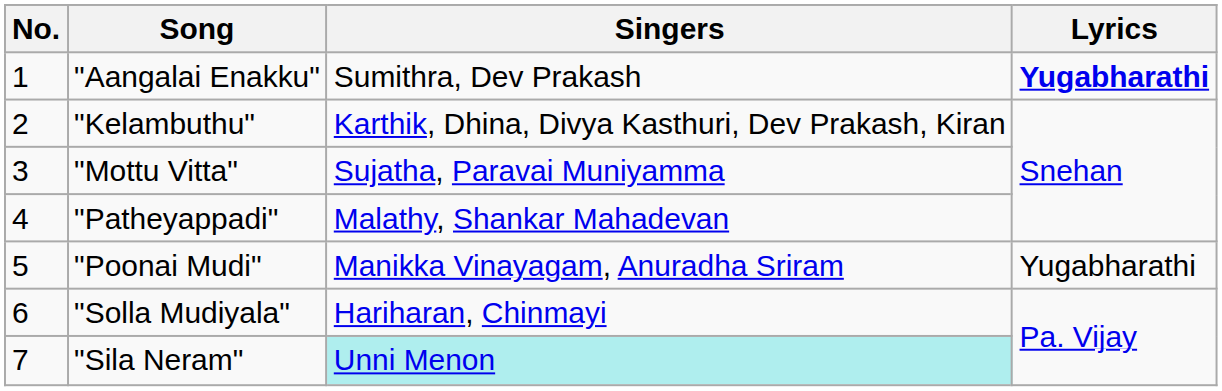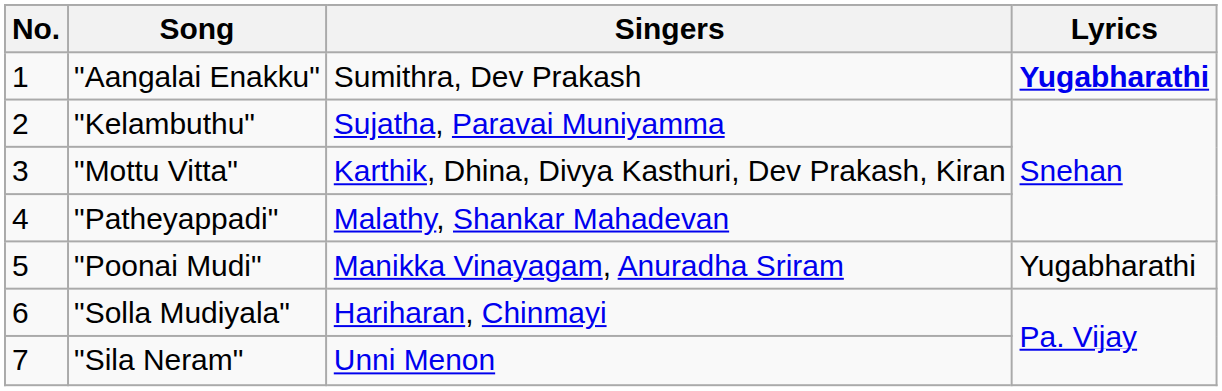 <table class="wikitable" style="font-size:95%;">
 <tr>
 <th>No.</th>
 <th>Song</th>
 <th>Singers</th>
 <th>Lyrics</th>
 </tr>
 <tr>
 <td>1</td>
 <td>"Aangalai Enakku"</td>
 <td>Sumithra, Dev Prakash</td>
 <td><strong><a href='#'>Yugabharathi</a></strong></td>
 </tr>
 <tr>
 <td>2</td>
 <td>"Kelambuthu"</td>
-<td><a href='#'>Karthik</a>, Dhina, Divya Kasthuri, Dev Prakash, Kiran</td>
+<td><a href='#'>Sujatha</a>, <a href='#'>Paravai Muniyamma</a></td>
 <td rowspan=3><a href='#'>Snehan</a></td>
 </tr>
 <tr>
 <td>3</td>
 <td>"Mottu Vitta"</td>
-<td><a href='#'>Sujatha</a>, <a href='#'>Paravai Muniyamma</a></td>
+<td><a href='#'>Karthik</a>, Dhina, Divya Kasthuri, Dev Prakash, Kiran</td>
 </tr>
 <tr>
 <td>4</td>
 <td>"Patheyappadi"</td>
 <td><a href='#'>Malathy</a>, <a href='#'>Shankar Mahadevan</a></td>
 </tr>
 <tr>
 <td>5</td>
 <td>"Poonai Mudi"</td>
 <td><a href='#'>Manikka Vinayagam</a>, <a href='#'>Anuradha Sriram</a></td>
 <td>Yugabharathi</td>
 </tr>
 <tr>
 <td>6</td>
 <td>"Solla Mudiyala"</td>
 <td><a href='#'>Hariharan</a>, <a href='#'>Chinmayi</a></td>
 <td rowspan=2><a href='#'>Pa. Vijay</a></td>
 </tr>
 <tr>
 <td>7</td>
 <td>"Sila Neram"</td>
-<td style="background: paleturquoise;"><a href='#'>Unni Menon</a></td>
+<td><a href='#'>Unni Menon</a></td>
 </tr>
 </table>
